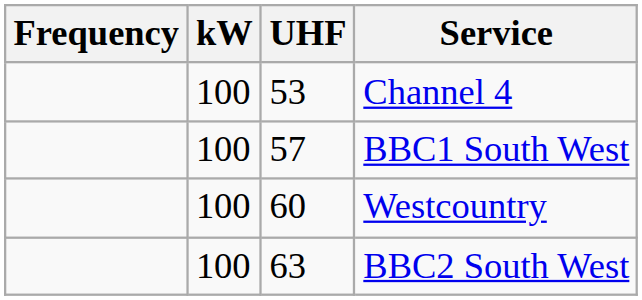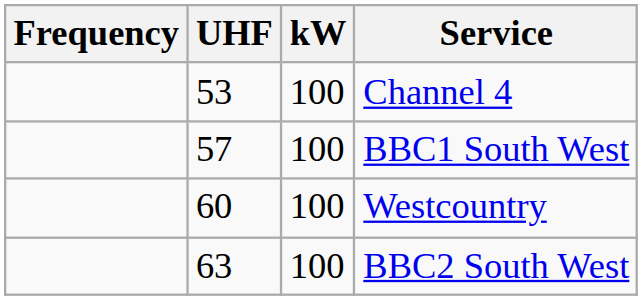 <table class="wikitable sortable">
 <tr>
 <th>Frequency</th>
+<th>UHF</th>
 <th>kW</th>
-<th>UHF</th>
 <th>Service</th>
 </tr>
 <tr>
 <td></td>
+<td>53</td>
 <td>100</td>
-<td>53</td>
 <td><a href='#'>Channel 4</a></td>
 </tr>
 <tr>
 <td></td>
+<td>57</td>
 <td>100</td>
-<td>57</td>
 <td><a href='#'>BBC1 South West</a></td>
 </tr>
 <tr>
 <td></td>
+<td>60</td>
 <td>100</td>
-<td>60</td>
 <td><a href='#'>Westcountry</a></td>
 </tr>
 <tr>
 <td></td>
+<td>63</td>
 <td>100</td>
-<td>63</td>
 <td><a href='#'>BBC2 South West</a></td>
 </tr>
 </table>
